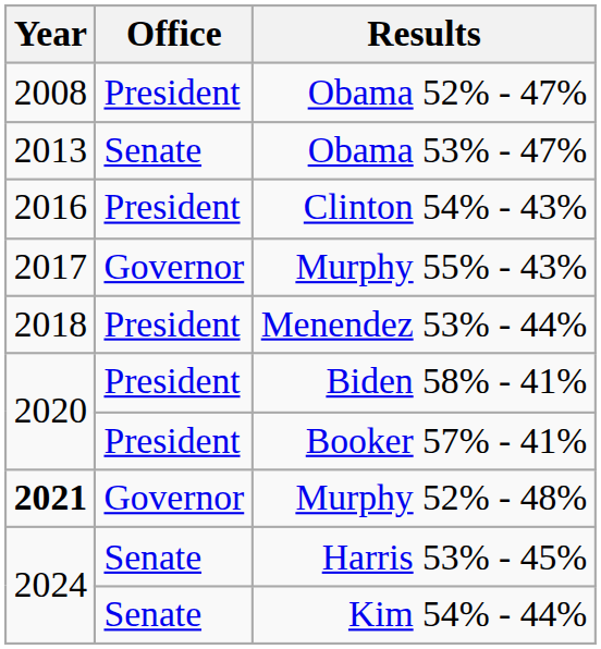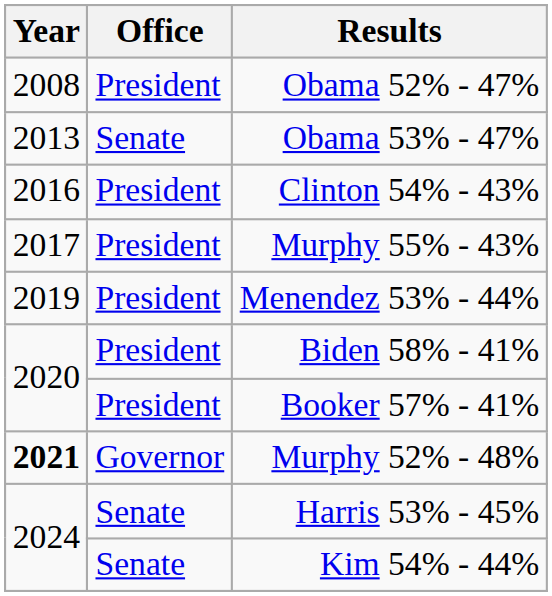 <table class=wikitable>
 <tr>
 <th>Year</th>
 <th>Office</th>
 <th>Results</th>
 </tr>
 <tr>
 <td>2008</td>
 <td><a href='#'>President</a></td>
 <td align="right" ><a href='#'>Obama</a> 52% - 47%</td>
 </tr>
 <tr>
 <td>2013</td>
 <td><a href='#'>Senate</a></td>
 <td align="right" ><a href='#'>Obama</a> 53% - 47%</td>
 </tr>
 <tr>
 <td>2016</td>
 <td><a href='#'>President</a></td>
 <td align="right" ><a href='#'>Clinton</a> 54% - 43%</td>
 </tr>
 <tr>
 <td>2017</td>
-<td><a href='#'>Governor</a></td>
+<td><a href='#'>President</a></td>
 <td align="right" ><a href='#'>Murphy</a> 55% - 43%</td>
 </tr>
 <tr>
-<td>2018</td>
+<td>2019</td>
 <td><a href='#'>President</a></td>
 <td align="right" ><a href='#'>Menendez</a> 53% - 44%</td>
 </tr>
 <tr>
 <td rowspan=2>2020</td>
 <td><a href='#'>President</a></td>
 <td align="right" ><a href='#'>Biden</a> 58% - 41%</td>
 </tr>
 <tr>
 <td><a href='#'>President</a></td>
 <td align="right" ><a href='#'>Booker</a> 57% - 41%</td>
 </tr>
 <tr>
 <td><strong>2021</strong></td>
 <td><a href='#'>Governor</a></td>
 <td align="right" ><a href='#'>Murphy</a> 52% - 48%</td>
 </tr>
 <tr>
 <td rowspan=2>2024</td>
 <td><a href='#'>Senate</a></td>
 <td align="right" ><a href='#'>Harris</a> 53% - 45%</td>
 </tr>
 <tr>
 <td><a href='#'>Senate</a></td>
 <td align="right" ><a href='#'>Kim</a> 54% - 44%</td>
 </tr>
 </table>
